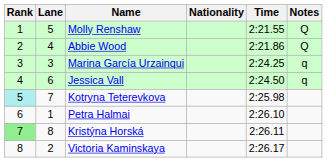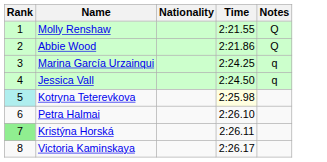 <table class="wikitable sortable" style="text-align:center">
 <tr>
 <th>Rank</th>
-<th>Lane</th>
 <th>Name</th>
 <th>Nationality</th>
 <th>Time</th>
 <th>Notes</th>
 </tr>
 <tr bgcolor=ccffcc>
 <td>1</td>
-<td>5</td>
 <td align=left><a href='#'>Molly Renshaw</a></td>
 <td align=left></td>
 <td>2:21.55</td>
 <td>Q</td>
 </tr>
 <tr bgcolor=ccffcc>
 <td>2</td>
-<td>4</td>
 <td align=left><a href='#'>Abbie Wood</a></td>
 <td align=left></td>
 <td>2:21.86</td>
 <td>Q</td>
 </tr>
 <tr bgcolor=ccffcc>
-<td>3</td>
 <td>3</td>
 <td align=left><a href='#'>Marina García Urzainqui</a></td>
 <td align=left></td>
 <td>2:24.25</td>
 <td>q</td>
 </tr>
 <tr bgcolor=ccffcc>
 <td>4</td>
-<td>6</td>
 <td align=left><a href='#'>Jessica Vall</a></td>
 <td align=left></td>
 <td>2:24.50</td>
 <td>q</td>
 </tr>
 <tr>
 <td style="background: paleturquoise;">5</td>
-<td>7</td>
 <td align=left><a href='#'>Kotryna Teterevkova</a></td>
 <td align=left></td>
-<td>2:25.98</td>
+<td style="background: lightyellow;">2:25.98</td>
 <td></td>
 </tr>
 <tr>
 <td>6</td>
-<td>1</td>
 <td align=left><a href='#'>Petra Halmai</a></td>
 <td align=left></td>
 <td>2:26.10</td>
 <td></td>
 </tr>
 <tr>
 <td style="background: lightgreen;">7</td>
-<td>8</td>
 <td align=left><a href='#'>Kristýna Horská</a></td>
 <td align=left></td>
 <td>2:26.11</td>
 <td></td>
 </tr>
 <tr>
 <td>8</td>
-<td>2</td>
 <td align=left><a href='#'>Victoria Kaminskaya</a></td>
 <td align=left></td>
 <td>2:26.17</td>
 <td></td>
 </tr>
 </table>
